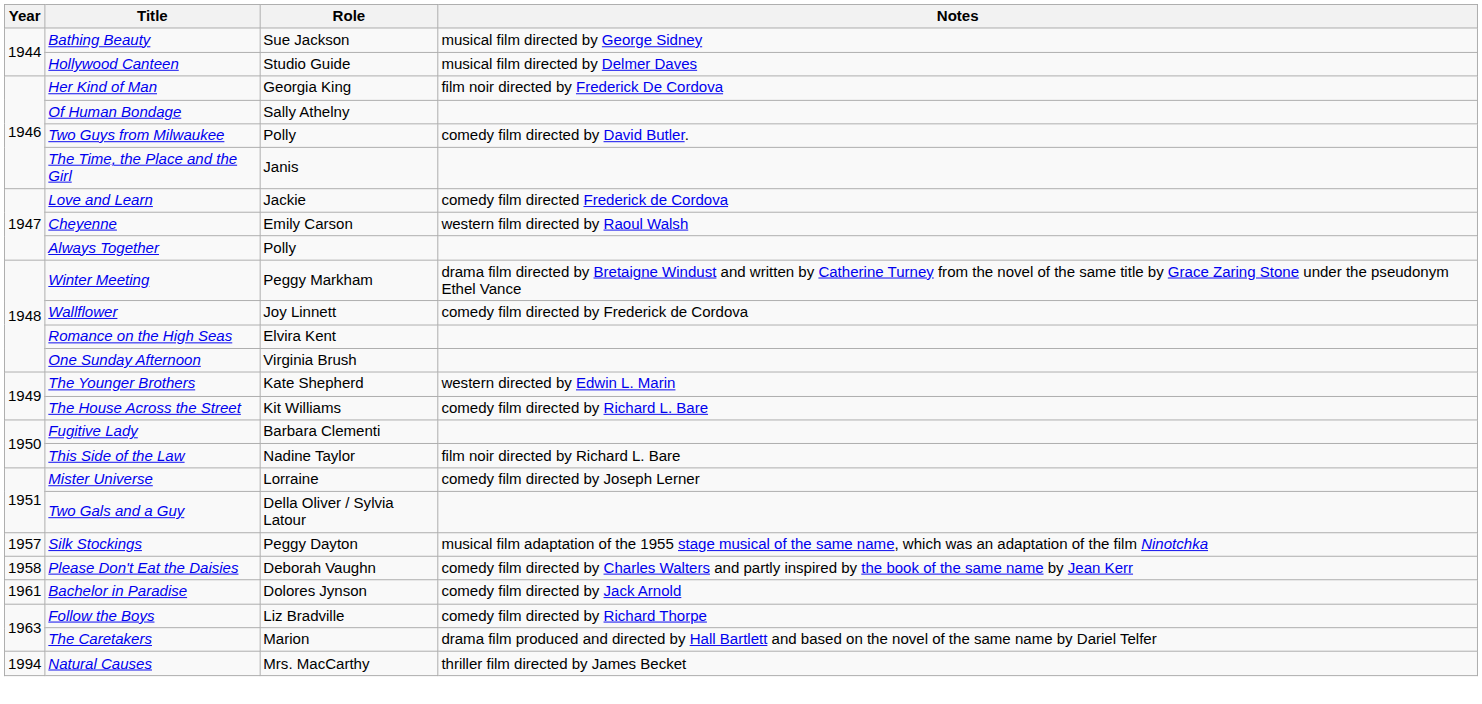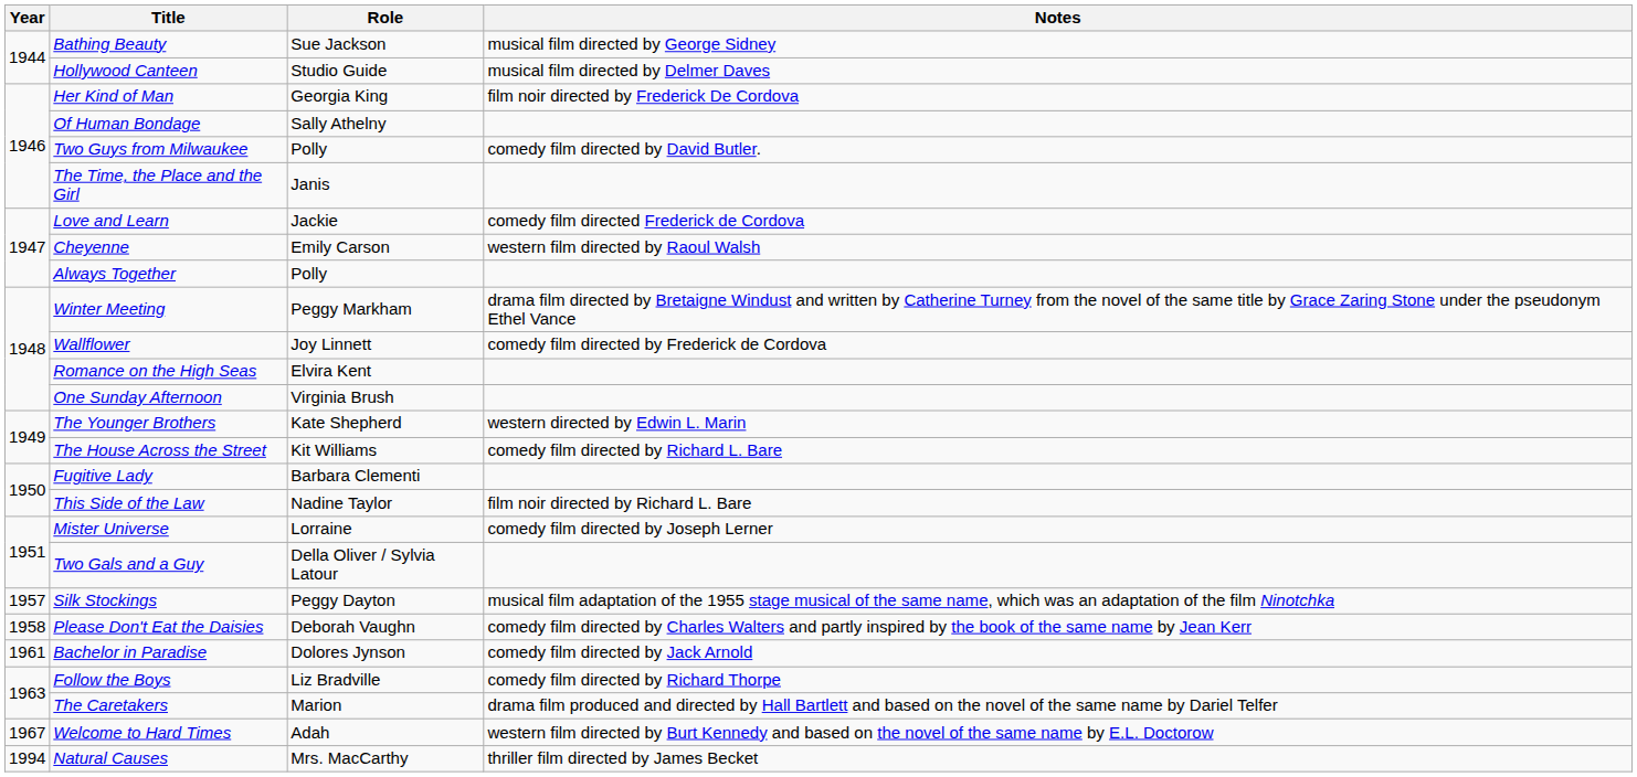 <table class="wikitable sortable">
 <tr>
 <th>Year</th>
 <th>Title</th>
 <th>Role</th>
 <th class="unsortable">Notes</th>
 </tr>
 <tr>
 <td rowspan="2">1944</td>
 <td><em><a href='#'>Bathing Beauty</a></em></td>
 <td>Sue Jackson</td>
 <td>musical film directed by <a href='#'>George Sidney</a></td>
 </tr>
 <tr>
 <td><em><a href='#'>Hollywood Canteen</a></em></td>
 <td>Studio Guide</td>
 <td>musical film directed by <a href='#'>Delmer Daves</a></td>
 </tr>
 <tr>
 <td rowspan="4">1946</td>
 <td><em><a href='#'>Her Kind of Man</a></em></td>
 <td>Georgia King</td>
 <td>film noir directed by <a href='#'>Frederick De Cordova</a></td>
 </tr>
 <tr>
 <td><em><a href='#'>Of Human Bondage</a></em></td>
 <td>Sally Athelny</td>
 <td></td>
 </tr>
 <tr>
 <td><em><a href='#'>Two Guys from Milwaukee</a></em></td>
 <td>Polly</td>
 <td>comedy film directed by <a href='#'>David Butler</a>.</td>
 </tr>
 <tr>
 <td><em><a href='#'>The Time, the Place and the Girl</a></em></td>
 <td>Janis</td>
 <td></td>
 </tr>
 <tr>
 <td rowspan="3">1947</td>
 <td><em><a href='#'>Love and Learn</a></em></td>
 <td>Jackie</td>
 <td>comedy film directed <a href='#'>Frederick de Cordova</a></td>
 </tr>
 <tr>
 <td><em><a href='#'>Cheyenne</a></em></td>
 <td>Emily Carson</td>
 <td>western film directed by <a href='#'>Raoul Walsh</a></td>
 </tr>
 <tr>
 <td><em><a href='#'>Always Together</a></em></td>
 <td>Polly</td>
 <td></td>
 </tr>
 <tr>
 <td rowspan="4">1948</td>
 <td><em><a href='#'>Winter Meeting</a></em></td>
 <td>Peggy Markham</td>
 <td>drama film directed by <a href='#'>Bretaigne Windust</a> and written by <a href='#'>Catherine Turney</a> from the novel of the same title by <a href='#'>Grace Zaring Stone</a> under the pseudonym Ethel Vance</td>
 </tr>
 <tr>
 <td><em><a href='#'>Wallflower</a></em></td>
 <td>Joy Linnett</td>
 <td>comedy film directed by Frederick de Cordova</td>
 </tr>
 <tr>
 <td><em><a href='#'>Romance on the High Seas</a></em></td>
 <td>Elvira Kent</td>
 <td></td>
 </tr>
 <tr>
 <td><em><a href='#'>One Sunday Afternoon</a></em></td>
 <td>Virginia Brush</td>
 <td></td>
 </tr>
 <tr>
 <td rowspan="2">1949</td>
 <td><em><a href='#'>The Younger Brothers</a></em></td>
 <td>Kate Shepherd</td>
 <td>western directed by <a href='#'>Edwin L. Marin</a></td>
 </tr>
 <tr>
 <td><em><a href='#'>The House Across the Street</a></em></td>
 <td>Kit Williams</td>
 <td>comedy film directed by <a href='#'>Richard L. Bare</a></td>
 </tr>
 <tr>
 <td rowspan="2">1950</td>
 <td><em><a href='#'>Fugitive Lady</a></em></td>
 <td>Barbara Clementi</td>
 <td></td>
 </tr>
 <tr>
 <td><em><a href='#'>This Side of the Law</a></em></td>
 <td>Nadine Taylor</td>
 <td>film noir directed by Richard L. Bare</td>
 </tr>
 <tr>
 <td rowspan="2">1951</td>
 <td><em><a href='#'>Mister Universe</a></em></td>
 <td>Lorraine</td>
 <td>comedy film directed by Joseph Lerner</td>
 </tr>
 <tr>
 <td><em><a href='#'>Two Gals and a Guy</a></em></td>
 <td>Della Oliver / Sylvia Latour</td>
 <td></td>
 </tr>
 <tr>
 <td>1957</td>
 <td><em><a href='#'>Silk Stockings</a></em></td>
 <td>Peggy Dayton</td>
 <td>musical film adaptation of the 1955 <a href='#'>stage musical of the same name</a>, which  was an adaptation of the film <em><a href='#'>Ninotchka</a></em></td>
 </tr>
 <tr>
 <td>1958</td>
 <td><em><a href='#'>Please Don't Eat the Daisies</a></em></td>
 <td>Deborah Vaughn</td>
 <td>comedy film directed by <a href='#'>Charles Walters</a> and partly inspired by <a href='#'>the book of the same name</a> by <a href='#'>Jean Kerr</a></td>
 </tr>
 <tr>
 <td>1961</td>
 <td><em><a href='#'>Bachelor in Paradise</a></em></td>
 <td>Dolores Jynson</td>
 <td>comedy film directed by <a href='#'>Jack Arnold</a></td>
 </tr>
 <tr>
 <td rowspan="2">1963</td>
 <td><em><a href='#'>Follow the Boys</a></em></td>
 <td>Liz Bradville</td>
 <td>comedy film directed by <a href='#'>Richard Thorpe</a></td>
 </tr>
 <tr>
 <td><em><a href='#'>The Caretakers</a></em></td>
 <td>Marion</td>
 <td>drama film produced and directed by <a href='#'>Hall Bartlett</a> and based on the novel of the same name by Dariel Telfer</td>
 </tr>
 <tr>
+<td>1967</td>
+<td><em><a href='#'>Welcome to Hard Times</a></em></td>
+<td>Adah</td>
+<td>western film directed by <a href='#'>Burt Kennedy</a> and based on <a href='#'>the novel of the same name</a> by <a href='#'>E.L. Doctorow</a></td>
+</tr>
+<tr>
 <td>1994</td>
 <td><em><a href='#'>Natural Causes</a></em></td>
 <td>Mrs. MacCarthy</td>
 <td>thriller film directed by James Becket</td>
 </tr>
 </table>
